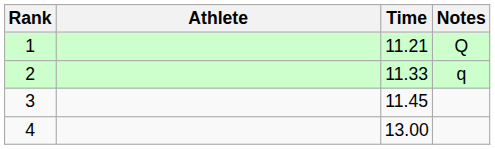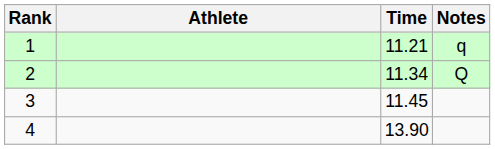 <table class="wikitable" style="text-align:center">
 <tr>
 <th>Rank</th>
 <th Style="width:18em">Athlete</th>
 <th>Time</th>
 <th>Notes</th>
 </tr>
 <tr style="background:#cfc">
 <td>1</td>
 <td style="text-align:left"></td>
 <td>11.21</td>
-<td>Q</td>
+<td>q</td>
 </tr>
 <tr style="background:#cfc">
 <td>2</td>
 <td style="text-align:left"></td>
-<td>11.33</td>
-<td>q</td>
+<td>11.34</td>
+<td>Q</td>
 </tr>
 <tr>
 <td>3</td>
 <td style="text-align:left"></td>
 <td>11.45</td>
 <td></td>
 </tr>
 <tr>
 <td>4</td>
 <td style="text-align:left"></td>
-<td>13.00</td>
+<td>13.90</td>
 <td></td>
 </tr>
 </table>
